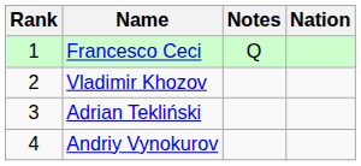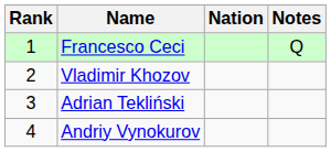 <table class="wikitable sortable" style="text-align:center">
 <tr>
 <th>Rank</th>
 <th>Name</th>
+<th>Nation</th>
 <th>Notes</th>
-<th>Nation</th>
 </tr>
 <tr bgcolor=ccffcc>
 <td>1</td>
 <td align=left><a href='#'>Francesco Ceci</a></td>
+<td align=left></td>
 <td>Q</td>
-<td align=left></td>
 </tr>
 <tr>
 <td>2</td>
 <td align=left><a href='#'>Vladimir Khozov</a></td>
+<td align=left></td>
 <td></td>
-<td align=left></td>
 </tr>
 <tr>
 <td>3</td>
 <td align=left><a href='#'>Adrian Tekliński</a></td>
+<td align=left></td>
 <td></td>
-<td align=left></td>
 </tr>
 <tr>
 <td>4</td>
 <td align=left><a href='#'>Andriy Vynokurov</a></td>
+<td align=left></td>
 <td></td>
-<td align=left></td>
 </tr>
 </table>
